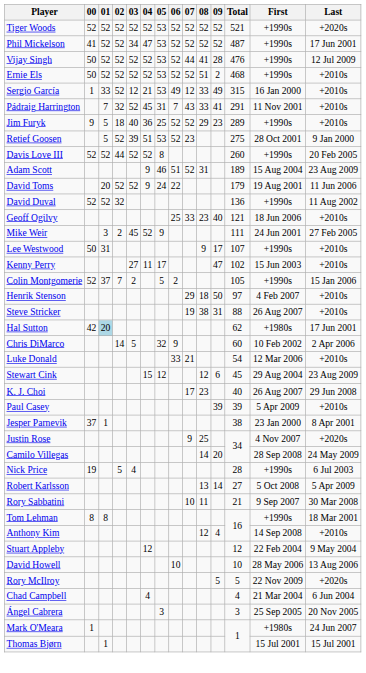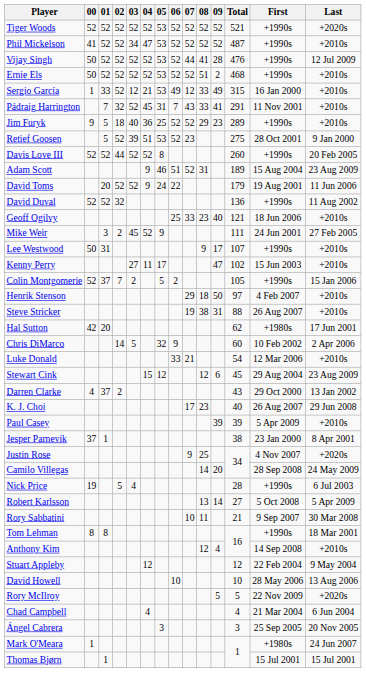 <table class="sortable wikitable"  style="text-align:center;font-size:95%">
 <tr>
 <th>Player</th>
 <th>00</th>
 <th>01</th>
 <th>02</th>
 <th>03</th>
 <th>04</th>
 <th>05</th>
 <th>06</th>
 <th>07</th>
 <th>08</th>
 <th>09</th>
 <th>Total</th>
 <th>First</th>
 <th>Last</th>
 </tr>
 <tr>
 <td align=left> <a href='#'>Tiger Woods</a></td>
 <td>52</td>
 <td>52</td>
 <td>52</td>
 <td>52</td>
 <td>52</td>
 <td>53</td>
 <td>52</td>
 <td>52</td>
 <td>52</td>
 <td>52</td>
 <td>521</td>
 <td>+1990s</td>
 <td>+2020s</td>
 </tr>
 <tr>
 <td align=left> <a href='#'>Phil Mickelson</a></td>
 <td>41</td>
 <td>52</td>
 <td>52</td>
 <td>34</td>
 <td>47</td>
 <td>53</td>
 <td>52</td>
 <td>52</td>
 <td>52</td>
 <td>52</td>
 <td>487</td>
 <td>+1990s</td>
-<td>17 Jun 2001</td>
+<td>+2010s</td>
 </tr>
 <tr>
 <td align=left> <a href='#'>Vijay Singh</a></td>
 <td>50</td>
 <td>52</td>
 <td>52</td>
 <td>52</td>
 <td>52</td>
 <td>53</td>
 <td>52</td>
 <td>44</td>
 <td>41</td>
 <td>28</td>
 <td>476</td>
 <td>+1990s</td>
 <td>12 Jul 2009</td>
 </tr>
 <tr>
 <td align=left> <a href='#'>Ernie Els</a></td>
 <td>50</td>
 <td>52</td>
 <td>52</td>
 <td>52</td>
 <td>52</td>
 <td>53</td>
 <td>52</td>
 <td>52</td>
 <td>51</td>
 <td>2</td>
 <td>468</td>
 <td>+1990s</td>
 <td>+2010s</td>
 </tr>
 <tr>
 <td align=left> <a href='#'>Sergio García</a></td>
 <td>1</td>
 <td>33</td>
 <td>52</td>
 <td>12</td>
 <td>21</td>
 <td>53</td>
 <td>49</td>
 <td>12</td>
 <td>33</td>
 <td>49</td>
 <td>315</td>
 <td>16 Jan 2000</td>
 <td>+2010s</td>
 </tr>
 <tr>
 <td align=left> <a href='#'>Pádraig Harrington</a></td>
 <td></td>
 <td>7</td>
 <td>32</td>
 <td>52</td>
 <td>45</td>
 <td>31</td>
 <td>7</td>
 <td>43</td>
 <td>33</td>
 <td>41</td>
 <td>291</td>
 <td>11 Nov 2001</td>
 <td>+2010s</td>
 </tr>
 <tr>
 <td align=left> <a href='#'>Jim Furyk</a></td>
 <td>9</td>
 <td>5</td>
 <td>18</td>
 <td>40</td>
 <td>36</td>
 <td>25</td>
 <td>52</td>
 <td>52</td>
 <td>29</td>
 <td>23</td>
 <td>289</td>
 <td>+1990s</td>
 <td>+2010s</td>
 </tr>
 <tr>
 <td align=left> <a href='#'>Retief Goosen</a></td>
 <td></td>
 <td>5</td>
 <td>52</td>
 <td>39</td>
 <td>51</td>
 <td>53</td>
 <td>52</td>
 <td>23</td>
 <td></td>
 <td></td>
 <td>275</td>
 <td>28 Oct 2001</td>
 <td>9 Jan 2000</td>
 </tr>
 <tr>
 <td align=left> <a href='#'>Davis Love III</a></td>
 <td>52</td>
 <td>52</td>
 <td>44</td>
 <td>52</td>
 <td>52</td>
 <td>8</td>
 <td></td>
 <td></td>
 <td></td>
 <td></td>
 <td>260</td>
 <td>+1990s</td>
 <td>20 Feb 2005</td>
 </tr>
 <tr>
 <td align=left> <a href='#'>Adam Scott</a></td>
 <td></td>
 <td></td>
 <td></td>
 <td></td>
 <td>9</td>
 <td>46</td>
 <td>51</td>
 <td>52</td>
 <td>31</td>
 <td></td>
 <td>189</td>
 <td>15 Aug 2004</td>
 <td>23 Aug 2009</td>
 </tr>
 <tr>
 <td align=left> <a href='#'>David Toms</a></td>
 <td></td>
 <td>20</td>
 <td>52</td>
 <td>52</td>
 <td>9</td>
 <td>24</td>
 <td>22</td>
 <td></td>
 <td></td>
 <td></td>
 <td>179</td>
 <td>19 Aug 2001</td>
 <td>11 Jun 2006</td>
 </tr>
 <tr>
 <td align=left> <a href='#'>David Duval</a></td>
 <td>52</td>
 <td>52</td>
 <td>32</td>
 <td></td>
 <td></td>
 <td></td>
 <td></td>
 <td></td>
 <td></td>
 <td></td>
 <td>136</td>
 <td>+1990s</td>
 <td>11 Aug 2002</td>
 </tr>
 <tr>
 <td align=left> <a href='#'>Geoff Ogilvy</a></td>
 <td></td>
 <td></td>
 <td></td>
 <td></td>
 <td></td>
 <td></td>
 <td>25</td>
 <td>33</td>
 <td>23</td>
 <td>40</td>
 <td>121</td>
 <td>18 Jun 2006</td>
 <td>+2010s</td>
 </tr>
 <tr>
 <td align=left> <a href='#'>Mike Weir</a></td>
 <td></td>
 <td>3</td>
 <td>2</td>
 <td>45</td>
 <td>52</td>
 <td>9</td>
 <td></td>
 <td></td>
 <td></td>
 <td></td>
 <td>111</td>
 <td>24 Jun 2001</td>
 <td>27 Feb 2005</td>
 </tr>
 <tr>
 <td align=left> <a href='#'>Lee Westwood</a></td>
 <td>50</td>
 <td>31</td>
 <td></td>
 <td></td>
 <td></td>
 <td></td>
 <td></td>
 <td></td>
 <td>9</td>
 <td>17</td>
 <td>107</td>
 <td>+1990s</td>
 <td>+2010s</td>
 </tr>
 <tr>
 <td align=left> <a href='#'>Kenny Perry</a></td>
 <td></td>
 <td></td>
 <td></td>
 <td>27</td>
 <td>11</td>
 <td>17</td>
 <td></td>
 <td></td>
 <td></td>
 <td>47</td>
 <td>102</td>
 <td>15 Jun 2003</td>
 <td>+2010s</td>
 </tr>
 <tr>
 <td align=left> <a href='#'>Colin Montgomerie</a></td>
 <td>52</td>
 <td>37</td>
 <td>7</td>
 <td>2</td>
 <td></td>
 <td>5</td>
 <td>2</td>
 <td></td>
 <td></td>
 <td></td>
 <td>105</td>
 <td>+1990s</td>
 <td>15 Jan 2006</td>
 </tr>
 <tr>
 <td align=left> <a href='#'>Henrik Stenson</a></td>
 <td></td>
 <td></td>
 <td></td>
 <td></td>
 <td></td>
 <td></td>
 <td></td>
 <td>29</td>
 <td>18</td>
 <td>50</td>
 <td>97</td>
 <td>4 Feb 2007</td>
 <td>+2010s</td>
 </tr>
 <tr>
 <td align=left> <a href='#'>Steve Stricker</a></td>
 <td></td>
 <td></td>
 <td></td>
 <td></td>
 <td></td>
 <td></td>
 <td></td>
 <td>19</td>
 <td>38</td>
 <td>31</td>
 <td>88</td>
 <td>26 Aug 2007</td>
 <td>+2010s</td>
 </tr>
 <tr>
 <td align=left> <a href='#'>Hal Sutton</a></td>
 <td>42</td>
-<td style="background: lightblue;">20</td>
+<td>20</td>
 <td></td>
 <td></td>
 <td></td>
 <td></td>
 <td></td>
 <td></td>
 <td></td>
 <td></td>
 <td>62</td>
 <td>+1980s</td>
 <td>17 Jun 2001</td>
 </tr>
 <tr>
 <td align=left> <a href='#'>Chris DiMarco</a></td>
 <td></td>
 <td></td>
 <td>14</td>
 <td>5</td>
 <td></td>
 <td>32</td>
 <td>9</td>
 <td></td>
 <td></td>
 <td></td>
 <td>60</td>
 <td>10 Feb 2002</td>
 <td>2 Apr 2006</td>
 </tr>
 <tr>
 <td align=left> <a href='#'>Luke Donald</a></td>
 <td></td>
 <td></td>
 <td></td>
 <td></td>
 <td></td>
 <td></td>
 <td>33</td>
 <td>21</td>
 <td></td>
 <td></td>
 <td>54</td>
 <td>12 Mar 2006</td>
 <td>+2010s</td>
 </tr>
 <tr>
 <td align=left> <a href='#'>Stewart Cink</a></td>
 <td></td>
 <td></td>
 <td></td>
 <td></td>
 <td>15</td>
 <td>12</td>
 <td></td>
 <td></td>
 <td>12</td>
 <td>6</td>
 <td>45</td>
 <td>29 Aug 2004</td>
 <td>23 Aug 2009</td>
+</tr>
+<tr>
+<td align=left> <a href='#'>Darren Clarke</a></td>
+<td>4</td>
+<td>37</td>
+<td>2</td>
+<td></td>
+<td></td>
+<td></td>
+<td></td>
+<td></td>
+<td></td>
+<td></td>
+<td>43</td>
+<td>29 Oct 2000</td>
+<td>13 Jan 2002</td>
 </tr>
 <tr>
 <td align=left> <a href='#'>K. J. Choi</a></td>
 <td></td>
 <td></td>
 <td></td>
 <td></td>
 <td></td>
 <td></td>
 <td></td>
 <td>17</td>
 <td>23</td>
 <td></td>
 <td>40</td>
 <td>26 Aug 2007</td>
 <td>29 Jun 2008</td>
 </tr>
 <tr>
 <td align=left> <a href='#'>Paul Casey</a></td>
 <td></td>
 <td></td>
 <td></td>
 <td></td>
 <td></td>
 <td></td>
 <td></td>
 <td></td>
 <td></td>
 <td>39</td>
 <td>39</td>
 <td>5 Apr 2009</td>
 <td>+2010s</td>
 </tr>
 <tr>
 <td align=left> <a href='#'>Jesper Parnevik</a></td>
 <td>37</td>
 <td>1</td>
 <td></td>
 <td></td>
 <td></td>
 <td></td>
 <td></td>
 <td></td>
 <td></td>
 <td></td>
 <td>38</td>
 <td>23 Jan 2000</td>
 <td>8 Apr 2001</td>
 </tr>
 <tr>
 <td align=left> <a href='#'>Justin Rose</a></td>
 <td></td>
 <td></td>
 <td></td>
 <td></td>
 <td></td>
 <td></td>
 <td></td>
 <td>9</td>
 <td>25</td>
 <td></td>
 <td rowspan=2>34</td>
 <td>4 Nov 2007</td>
 <td>+2020s</td>
 </tr>
 <tr>
 <td align=left> <a href='#'>Camilo Villegas</a></td>
 <td></td>
 <td></td>
 <td></td>
 <td></td>
 <td></td>
 <td></td>
 <td></td>
 <td></td>
 <td>14</td>
 <td>20</td>
 <td>28 Sep 2008</td>
 <td>24 May 2009</td>
 </tr>
 <tr>
 <td align=left> <a href='#'>Nick Price</a></td>
 <td>19</td>
 <td></td>
 <td>5</td>
 <td>4</td>
 <td></td>
 <td></td>
 <td></td>
 <td></td>
 <td></td>
 <td></td>
 <td>28</td>
 <td>+1990s</td>
 <td>6 Jul 2003</td>
 </tr>
 <tr>
 <td align=left> <a href='#'>Robert Karlsson</a></td>
 <td></td>
 <td></td>
 <td></td>
 <td></td>
 <td></td>
 <td></td>
 <td></td>
 <td></td>
 <td>13</td>
 <td>14</td>
 <td>27</td>
 <td>5 Oct 2008</td>
 <td>5 Apr 2009</td>
 </tr>
 <tr>
 <td align=left> <a href='#'>Rory Sabbatini</a></td>
 <td></td>
 <td></td>
 <td></td>
 <td></td>
 <td></td>
 <td></td>
 <td></td>
 <td>10</td>
 <td>11</td>
 <td></td>
 <td>21</td>
 <td>9 Sep 2007</td>
 <td>30 Mar 2008</td>
 </tr>
 <tr>
 <td align=left> <a href='#'>Tom Lehman</a></td>
 <td>8</td>
 <td>8</td>
 <td></td>
 <td></td>
 <td></td>
 <td></td>
 <td></td>
 <td></td>
 <td></td>
 <td></td>
 <td rowspan=2>16</td>
 <td>+1990s</td>
 <td>18 Mar 2001</td>
 </tr>
 <tr>
 <td align=left> <a href='#'>Anthony Kim</a></td>
 <td></td>
 <td></td>
 <td></td>
 <td></td>
 <td></td>
 <td></td>
 <td></td>
 <td></td>
 <td>12</td>
 <td>4</td>
 <td>14 Sep 2008</td>
 <td>+2010s</td>
 </tr>
 <tr>
 <td align=left> <a href='#'>Stuart Appleby</a></td>
 <td></td>
 <td></td>
 <td></td>
 <td></td>
 <td>12</td>
 <td></td>
 <td></td>
 <td></td>
 <td></td>
 <td></td>
 <td>12</td>
 <td>22 Feb 2004</td>
 <td>9 May 2004</td>
 </tr>
 <tr>
 <td align=left> <a href='#'>David Howell</a></td>
 <td></td>
 <td></td>
 <td></td>
 <td></td>
 <td></td>
 <td></td>
 <td>10</td>
 <td></td>
 <td></td>
 <td></td>
 <td>10</td>
 <td>28 May 2006</td>
 <td>13 Aug 2006</td>
 </tr>
 <tr>
 <td align=left> <a href='#'>Rory McIlroy</a></td>
 <td></td>
 <td></td>
 <td></td>
 <td></td>
 <td></td>
 <td></td>
 <td></td>
 <td></td>
 <td></td>
 <td>5</td>
 <td>5</td>
 <td>22 Nov 2009</td>
 <td>+2020s</td>
 </tr>
 <tr>
 <td align=left> <a href='#'>Chad Campbell</a></td>
 <td></td>
 <td></td>
 <td></td>
 <td></td>
 <td>4</td>
 <td></td>
 <td></td>
 <td></td>
 <td></td>
 <td></td>
 <td>4</td>
 <td>21 Mar 2004</td>
 <td>6 Jun 2004</td>
 </tr>
 <tr>
 <td align=left> <a href='#'>Ángel Cabrera</a></td>
 <td></td>
 <td></td>
 <td></td>
 <td></td>
 <td></td>
 <td>3</td>
 <td></td>
 <td></td>
 <td></td>
 <td></td>
 <td>3</td>
 <td>25 Sep 2005</td>
 <td>20 Nov 2005</td>
 </tr>
 <tr>
 <td align=left> <a href='#'>Mark O'Meara</a></td>
 <td>1</td>
 <td></td>
 <td></td>
 <td></td>
 <td></td>
 <td></td>
 <td></td>
 <td></td>
 <td></td>
 <td></td>
 <td rowspan=2>1</td>
 <td>+1980s</td>
 <td>24 Jun 2007</td>
 </tr>
 <tr>
 <td align=left> <a href='#'>Thomas Bjørn</a></td>
 <td></td>
 <td>1</td>
 <td></td>
 <td></td>
 <td></td>
 <td></td>
 <td></td>
 <td></td>
 <td></td>
 <td></td>
 <td>15 Jul 2001</td>
 <td>15 Jul 2001</td>
 </tr>
 </table>
